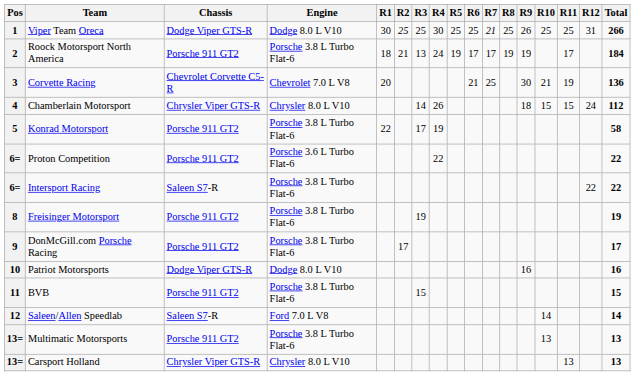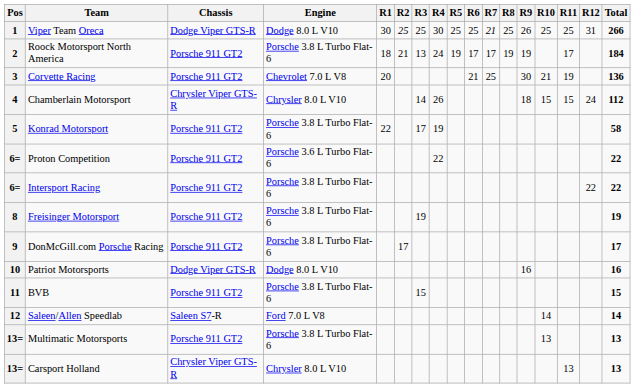 <table class="wikitable" style="font-size: 90%;">
 <tr>
 <th>Pos</th>
 <th>Team</th>
 <th>Chassis</th>
 <th>Engine</th>
 <th>R1</th>
 <th>R2</th>
 <th>R3</th>
 <th>R4</th>
 <th>R5</th>
 <th>R6</th>
 <th>R7</th>
 <th>R8</th>
 <th>R9</th>
 <th>R10</th>
 <th>R11</th>
 <th>R12</th>
 <th>Total</th>
 </tr>
 <tr>
 <th>1</th>
 <td> <a href='#'>Viper</a> Team <a href='#'>Oreca</a></td>
 <td><a href='#'>Dodge Viper GTS-R</a></td>
 <td><a href='#'>Dodge</a> 8.0 L V10</td>
 <td align="center">30</td>
 <td align="center"><em>25</em></td>
 <td align="center">25</td>
 <td align="center">30</td>
 <td align="center">25</td>
 <td align="center">25</td>
 <td align="center"><em>21</em></td>
 <td align="center">25</td>
 <td align="center">26</td>
 <td align="center">25</td>
 <td align="center">25</td>
 <td align="center">31</td>
 <td align="center"><strong>266</strong></td>
 </tr>
 <tr>
 <th>2</th>
 <td> Roock Motorsport North America</td>
 <td><a href='#'>Porsche 911 GT2</a></td>
 <td><a href='#'>Porsche</a> 3.8 L Turbo Flat-6</td>
 <td align="center">18</td>
 <td align="center">21</td>
 <td align="center">13</td>
 <td align="center">24</td>
 <td align="center">19</td>
 <td align="center">17</td>
 <td align="center">17</td>
 <td align="center">19</td>
 <td align="center">19</td>
 <td></td>
 <td align="center">17</td>
 <td></td>
 <td align="center"><strong>184</strong></td>
 </tr>
 <tr>
 <th>3</th>
 <td> <a href='#'>Corvette Racing</a></td>
-<td><a href='#'>Chevrolet Corvette C5-R</a></td>
+<td><a href='#'>Porsche 911 GT2</a></td>
 <td><a href='#'>Chevrolet</a> 7.0 L V8</td>
 <td align="center">20</td>
 <td></td>
 <td></td>
 <td></td>
 <td></td>
 <td align="center">21</td>
 <td align="center">25</td>
 <td></td>
 <td align="center">30</td>
 <td align="center">21</td>
 <td align="center">19</td>
 <td></td>
 <td align="center"><strong>136</strong></td>
 </tr>
 <tr>
 <th>4</th>
 <td> Chamberlain Motorsport</td>
 <td><a href='#'>Chrysler Viper GTS-R</a></td>
 <td><a href='#'>Chrysler</a> 8.0 L V10</td>
 <td></td>
 <td></td>
 <td align="center">14</td>
 <td align="center">26</td>
 <td></td>
 <td></td>
 <td></td>
 <td></td>
 <td align="center">18</td>
 <td align="center">15</td>
 <td align="center">15</td>
 <td align="center">24</td>
 <td align="center"><strong>112</strong></td>
 </tr>
 <tr>
 <th>5</th>
 <td> <a href='#'>Konrad Motorsport</a></td>
 <td><a href='#'>Porsche 911 GT2</a></td>
 <td><a href='#'>Porsche</a> 3.8 L Turbo Flat-6</td>
 <td align="center">22</td>
 <td></td>
 <td align="center">17</td>
 <td align="center">19</td>
 <td></td>
 <td></td>
 <td></td>
 <td></td>
 <td></td>
 <td></td>
 <td></td>
 <td></td>
 <td align="center"><strong>58</strong></td>
 </tr>
 <tr>
 <th>6=</th>
 <td> Proton Competition</td>
 <td><a href='#'>Porsche 911 GT2</a></td>
 <td><a href='#'>Porsche</a> 3.6 L Turbo Flat-6</td>
 <td></td>
 <td></td>
 <td></td>
 <td align="center">22</td>
 <td></td>
 <td></td>
 <td></td>
 <td></td>
 <td></td>
 <td></td>
 <td></td>
 <td></td>
 <td align="center"><strong>22</strong></td>
 </tr>
 <tr>
 <th>6=</th>
 <td> <a href='#'>Intersport Racing</a></td>
-<td><a href='#'>Saleen S7</a>-R</td>
+<td><a href='#'>Porsche 911 GT2</a></td>
 <td><a href='#'>Porsche</a> 3.8 L Turbo Flat-6</td>
 <td></td>
 <td></td>
 <td></td>
 <td></td>
 <td></td>
 <td></td>
 <td></td>
 <td></td>
 <td></td>
 <td></td>
 <td></td>
 <td align="center">22</td>
 <td align="center"><strong>22</strong></td>
 </tr>
 <tr>
 <th>8</th>
 <td> <a href='#'>Freisinger Motorsport</a></td>
 <td><a href='#'>Porsche 911 GT2</a></td>
 <td><a href='#'>Porsche</a> 3.8 L Turbo Flat-6</td>
 <td></td>
 <td></td>
 <td align="center">19</td>
 <td></td>
 <td></td>
 <td></td>
 <td></td>
 <td></td>
 <td></td>
 <td></td>
 <td></td>
 <td></td>
 <td align="center"><strong>19</strong></td>
 </tr>
 <tr>
 <th>9</th>
 <td> DonMcGill.com <a href='#'>Porsche</a> Racing</td>
 <td><a href='#'>Porsche 911 GT2</a></td>
 <td><a href='#'>Porsche</a> 3.8 L Turbo Flat-6</td>
 <td></td>
 <td align="center">17</td>
 <td></td>
 <td></td>
 <td></td>
 <td></td>
 <td></td>
 <td></td>
 <td></td>
 <td></td>
 <td></td>
 <td></td>
 <td align="center"><strong>17</strong></td>
 </tr>
 <tr>
 <th>10</th>
 <td> Patriot Motorsports</td>
 <td><a href='#'>Dodge Viper GTS-R</a></td>
 <td><a href='#'>Dodge</a> 8.0 L V10</td>
 <td></td>
 <td></td>
 <td></td>
 <td></td>
 <td></td>
 <td></td>
 <td></td>
 <td></td>
 <td align="center">16</td>
 <td></td>
 <td></td>
 <td></td>
 <td align="center"><strong>16</strong></td>
 </tr>
 <tr>
 <th>11</th>
 <td> BVB</td>
 <td><a href='#'>Porsche 911 GT2</a></td>
 <td><a href='#'>Porsche</a> 3.8 L Turbo Flat-6</td>
 <td></td>
 <td></td>
 <td align="center">15</td>
 <td></td>
 <td></td>
 <td></td>
 <td></td>
 <td></td>
 <td></td>
 <td></td>
 <td></td>
 <td></td>
 <td align="center"><strong>15</strong></td>
 </tr>
 <tr>
 <th>12</th>
 <td> <a href='#'>Saleen</a>/<a href='#'>Allen</a> Speedlab</td>
 <td><a href='#'>Saleen S7</a>-R</td>
 <td><a href='#'>Ford</a> 7.0 L V8</td>
 <td></td>
 <td></td>
 <td></td>
 <td></td>
 <td></td>
 <td></td>
 <td></td>
 <td></td>
 <td></td>
 <td align="center">14</td>
 <td></td>
 <td></td>
 <td align="center"><strong>14</strong></td>
 </tr>
 <tr>
 <th>13=</th>
 <td> Multimatic Motorsports</td>
 <td><a href='#'>Porsche 911 GT2</a></td>
 <td><a href='#'>Porsche</a> 3.8 L Turbo Flat-6</td>
 <td></td>
 <td></td>
 <td></td>
 <td></td>
 <td></td>
 <td></td>
 <td></td>
 <td></td>
 <td></td>
 <td align="center">13</td>
 <td></td>
 <td></td>
 <td align="center"><strong>13</strong></td>
 </tr>
 <tr>
 <th>13=</th>
 <td> Carsport Holland</td>
 <td><a href='#'>Chrysler Viper GTS-R</a></td>
 <td><a href='#'>Chrysler</a> 8.0 L V10</td>
 <td></td>
 <td></td>
 <td></td>
 <td></td>
 <td></td>
 <td></td>
 <td></td>
 <td></td>
 <td></td>
 <td></td>
 <td align="center">13</td>
 <td></td>
 <td align="center"><strong>13</strong></td>
 </tr>
 </table>
